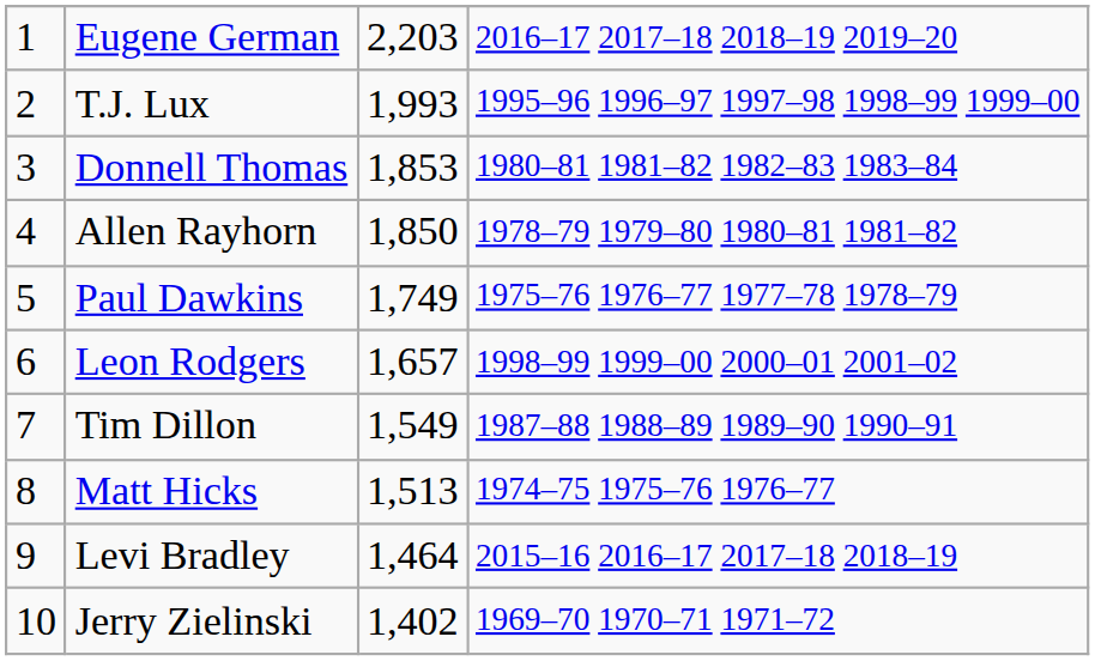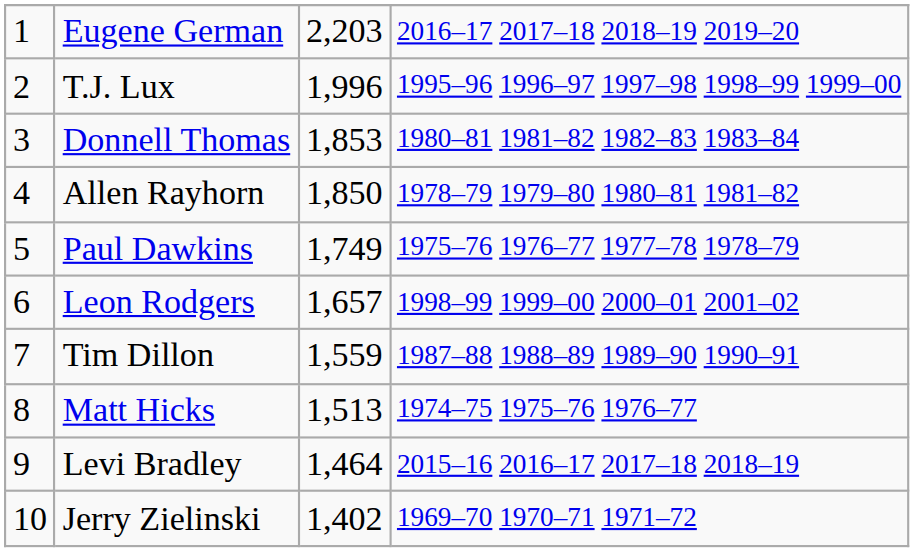 <table class="wikitable">
 <tr>
 </tr>
 <tr>
 <td>1</td>
 <td><a href='#'>Eugene German</a></td>
 <td>2,203</td>
 <td style="font-size:80%;"><a href='#'>2016–17</a> <a href='#'>2017–18</a> <a href='#'>2018–19</a> <a href='#'>2019–20</a></td>
 </tr>
 <tr>
 <td>2</td>
 <td>T.J. Lux</td>
-<td>1,993</td>
+<td>1,996</td>
 <td style="font-size:80%;"><a href='#'>1995–96</a> <a href='#'>1996–97</a> <a href='#'>1997–98</a> <a href='#'>1998–99</a> <a href='#'>1999–00</a></td>
 </tr>
 <tr>
 <td>3</td>
 <td><a href='#'>Donnell Thomas</a></td>
 <td>1,853</td>
 <td style="font-size:80%;"><a href='#'>1980–81</a> <a href='#'>1981–82</a> <a href='#'>1982–83</a> <a href='#'>1983–84</a></td>
 </tr>
 <tr>
 <td>4</td>
 <td>Allen Rayhorn</td>
 <td>1,850</td>
 <td style="font-size:80%;"><a href='#'>1978–79</a> <a href='#'>1979–80</a> <a href='#'>1980–81</a> <a href='#'>1981–82</a></td>
 </tr>
 <tr>
 <td>5</td>
 <td><a href='#'>Paul Dawkins</a></td>
 <td>1,749</td>
 <td style="font-size:80%;"><a href='#'>1975–76</a> <a href='#'>1976–77</a> <a href='#'>1977–78</a> <a href='#'>1978–79</a></td>
 </tr>
 <tr>
 <td>6</td>
 <td><a href='#'>Leon Rodgers</a></td>
 <td>1,657</td>
 <td style="font-size:80%;"><a href='#'>1998–99</a> <a href='#'>1999–00</a> <a href='#'>2000–01</a> <a href='#'>2001–02</a></td>
 </tr>
 <tr>
 <td>7</td>
 <td>Tim Dillon</td>
-<td>1,549</td>
+<td>1,559</td>
 <td style="font-size:80%;"><a href='#'>1987–88</a> <a href='#'>1988–89</a> <a href='#'>1989–90</a> <a href='#'>1990–91</a></td>
 </tr>
 <tr>
 <td>8</td>
 <td><a href='#'>Matt Hicks</a></td>
 <td>1,513</td>
 <td style="font-size:80%;"><a href='#'>1974–75</a> <a href='#'>1975–76</a> <a href='#'>1976–77</a></td>
 </tr>
 <tr>
 <td>9</td>
 <td>Levi Bradley</td>
 <td>1,464</td>
 <td style="font-size:80%;"><a href='#'>2015–16</a> <a href='#'>2016–17</a> <a href='#'>2017–18</a> <a href='#'>2018–19</a></td>
 </tr>
 <tr>
 <td>10</td>
 <td>Jerry Zielinski</td>
 <td>1,402</td>
 <td style="font-size:80%;"><a href='#'>1969–70</a> <a href='#'>1970–71</a> <a href='#'>1971–72</a></td>
 </tr>
 </table>
